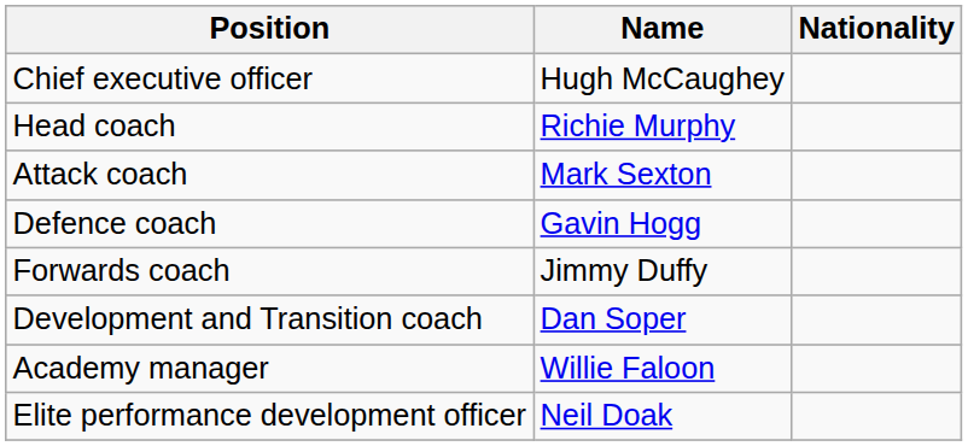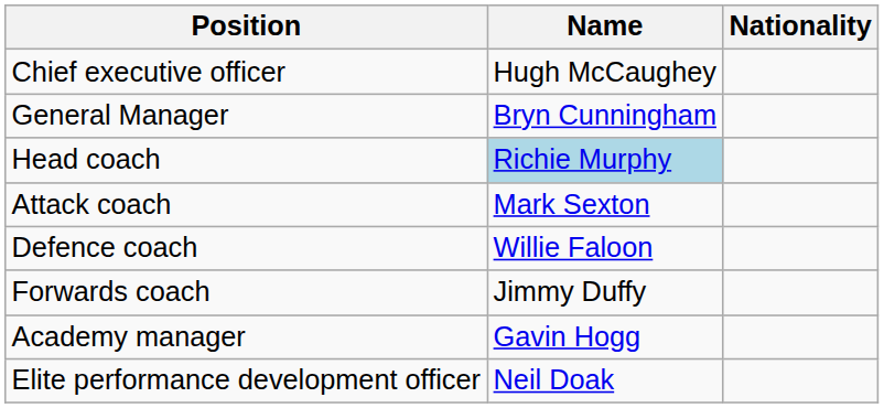 <table class="wikitable">
 <tr>
 <th>Position</th>
 <th>Name</th>
 <th>Nationality</th>
 </tr>
 <tr>
 <td>Chief executive officer</td>
 <td>Hugh McCaughey</td>
 <td></td>
 </tr>
 <tr>
+<td>General Manager</td>
+<td><a href='#'>Bryn Cunningham</a></td>
+<td></td>
+</tr>
+<tr>
 <td>Head coach</td>
-<td><a href='#'>Richie Murphy</a></td>
+<td style="background: lightblue;"><a href='#'>Richie Murphy</a></td>
 <td></td>
 </tr>
 <tr>
 <td>Attack coach</td>
 <td><a href='#'>Mark Sexton</a></td>
 <td></td>
 </tr>
 <tr>
 <td>Defence coach</td>
-<td><a href='#'>Gavin Hogg</a></td>
+<td><a href='#'>Willie Faloon</a></td>
 <td></td>
 </tr>
 <tr>
 <td>Forwards coach</td>
 <td>Jimmy Duffy</td>
 <td></td>
 </tr>
 <tr>
-<td>Development and Transition coach</td>
-<td><a href='#'>Dan Soper</a></td>
-<td></td>
-</tr>
-<tr>
 <td>Academy manager</td>
-<td><a href='#'>Willie Faloon</a></td>
+<td><a href='#'>Gavin Hogg</a></td>
 <td></td>
 </tr>
 <tr>
 <td>Elite performance development officer</td>
 <td><a href='#'>Neil Doak</a></td>
 <td></td>
 </tr>
 </table>
